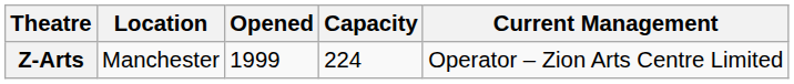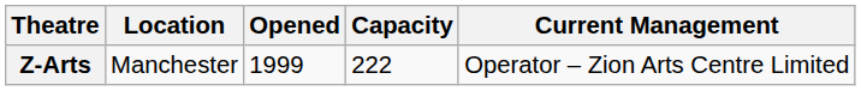 <table class="wikitable" style="text-align:left; font-size:96%">
 <tr>
 <th>Theatre</th>
 <th>Location</th>
 <th>Opened</th>
 <th>Capacity</th>
 <th>Current Management</th>
 </tr>
 <tr>
 <th>Z-Arts</th>
 <td>Manchester</td>
 <td>1999</td>
-<td>224</td>
+<td>222</td>
 <td>Operator – Zion Arts Centre Limited</td>
 </tr>
 </table>
